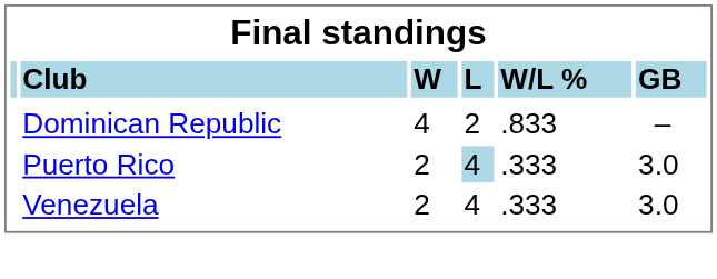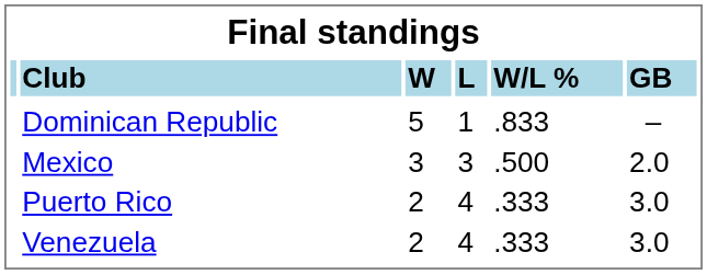 <table cellpadding="1" width="350px" style="font-size: 90%; border: 1px solid gray;">
 <tr align="center" style="font-size: larger;">
 <td colspan=6><strong>Final standings</strong></td>
 </tr>
 <tr style="background:lightblue;">
 <td></td>
 <td><strong>Club</strong></td>
 <td><strong>W</strong></td>
 <td><strong>L</strong></td>
 <td><strong>W/L %</strong></td>
 <td><strong>GB</strong></td>
 </tr>
 <tr align="center" style="vertical-align: middle;" style="background:lightblue;">
 </tr>
 <tr>
 <td></td>
 <td><a href='#'>Dominican Republic</a></td>
-<td>4</td>
-<td>2</td>
+<td>5</td>
+<td>1</td>
 <td>.833</td>
 <td>  –</td>
 </tr>
 <tr>
 <td></td>
+<td><a href='#'>Mexico</a></td>
+<td>3</td>
+<td>3</td>
+<td>.500</td>
+<td>2.0</td>
+</tr>
+<tr>
+<td></td>
 <td><a href='#'>Puerto Rico</a></td>
 <td>2</td>
-<td style="background: lightblue;">4</td>
+<td>4</td>
 <td>.333</td>
 <td>3.0</td>
 </tr>
 <tr>
 <td></td>
 <td><a href='#'>Venezuela</a></td>
 <td>2</td>
 <td>4</td>
 <td>.333</td>
 <td>3.0</td>
 </tr>
 <tr>
 </tr>
 </table>
